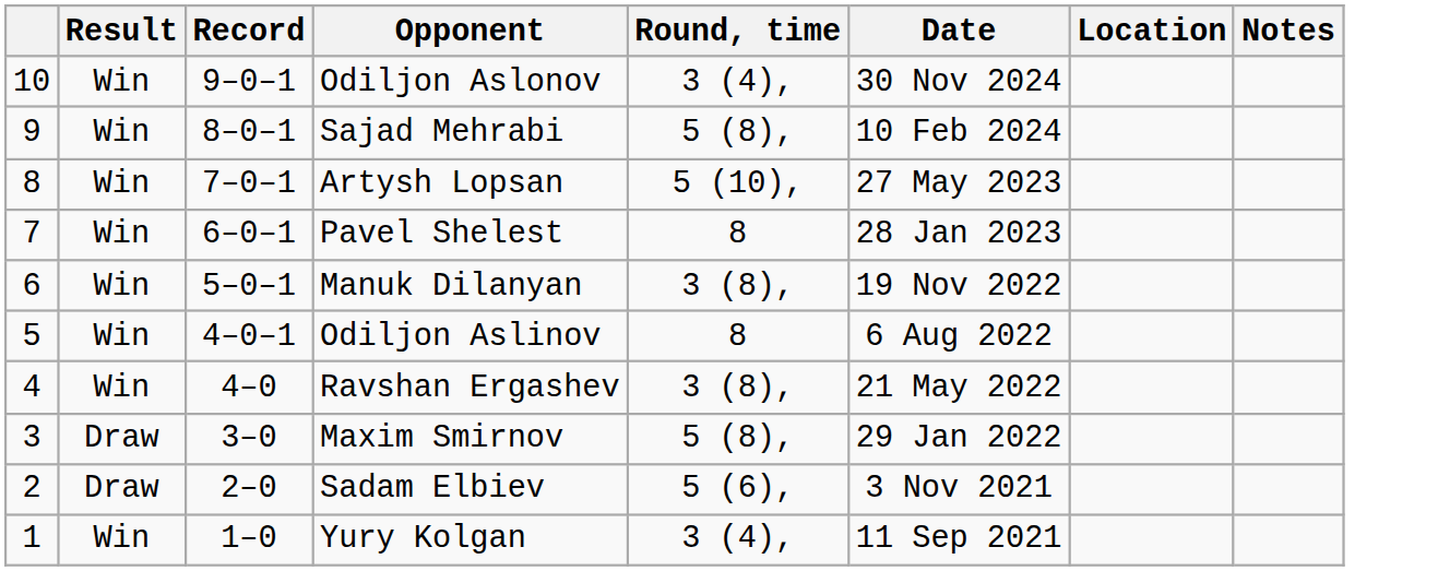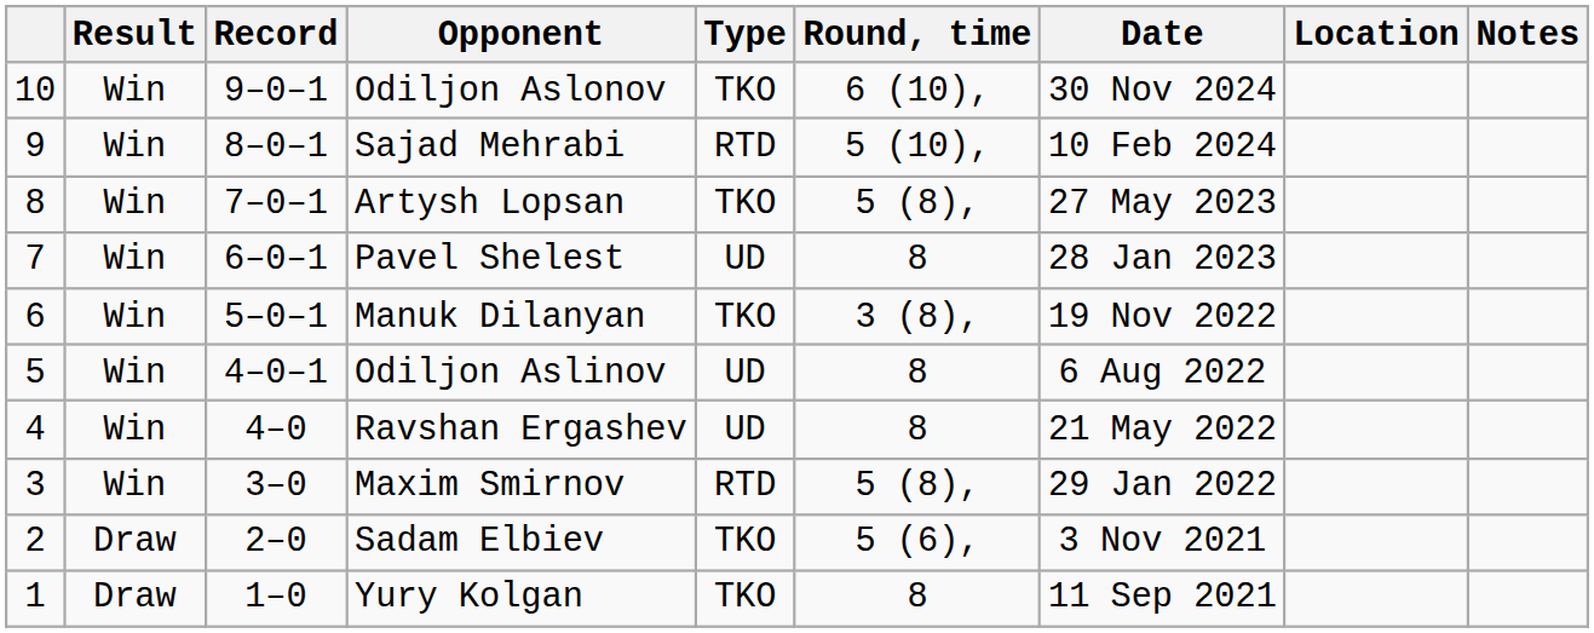 <table class="wikitable" style="text-align:center">
 <tr>
 <th></th>
 <th>Result</th>
 <th>Record</th>
 <th>Opponent</th>
+<th>Type</th>
 <th>Round, time</th>
 <th>Date</th>
 <th>Location</th>
 <th>Notes</th>
 </tr>
 <tr>
 <td>10</td>
 <td>Win</td>
 <td>9–0–1</td>
 <td style="text-align:left;">Odiljon Aslonov</td>
-<td>3 (4), </td>
+<td>TKO</td>
+<td>6 (10), </td>
 <td>30 Nov 2024</td>
 <td style="text-align:left;"></td>
 <td></td>
 </tr>
 <tr>
 <td>9</td>
 <td>Win</td>
 <td>8–0–1</td>
 <td style="text-align:left;">Sajad Mehrabi</td>
-<td>5 (8), </td>
+<td>RTD</td>
+<td>5 (10), </td>
 <td>10 Feb 2024</td>
 <td style="text-align:left;"></td>
 <td></td>
 </tr>
 <tr>
 <td>8</td>
 <td>Win</td>
 <td>7–0–1</td>
 <td style="text-align:left;">Artysh Lopsan</td>
-<td>5 (10), </td>
+<td>TKO</td>
+<td>5 (8), </td>
 <td>27 May 2023</td>
 <td style="text-align:left;"></td>
 <td></td>
 </tr>
 <tr>
 <td>7</td>
 <td>Win</td>
 <td>6–0–1</td>
 <td style="text-align:left;">Pavel Shelest</td>
+<td>UD</td>
 <td>8</td>
 <td>28 Jan 2023</td>
 <td style="text-align:left;"></td>
 <td></td>
 </tr>
 <tr>
 <td>6</td>
 <td>Win</td>
 <td>5–0–1</td>
 <td style="text-align:left;">Manuk Dilanyan</td>
+<td>TKO</td>
 <td>3 (8), </td>
 <td>19 Nov 2022</td>
 <td style="text-align:left;"></td>
 <td></td>
 </tr>
 <tr>
 <td>5</td>
 <td>Win</td>
 <td>4–0–1</td>
 <td style="text-align:left;">Odiljon Aslinov</td>
+<td>UD</td>
 <td>8</td>
 <td>6 Aug 2022</td>
 <td style="text-align:left;"></td>
 <td></td>
 </tr>
 <tr>
 <td>4</td>
 <td>Win</td>
 <td>4–0</td>
 <td style="text-align:left;">Ravshan Ergashev</td>
-<td>3 (8), </td>
+<td>UD</td>
+<td>8</td>
 <td>21 May 2022</td>
 <td style="text-align:left;"></td>
 <td></td>
 </tr>
 <tr>
 <td>3</td>
-<td>Draw</td>
+<td>Win</td>
 <td>3–0</td>
 <td style="text-align:left;">Maxim Smirnov</td>
+<td>RTD</td>
 <td>5 (8), </td>
 <td>29 Jan 2022</td>
 <td style="text-align:left;"></td>
 <td></td>
 </tr>
 <tr>
 <td>2</td>
 <td>Draw</td>
 <td>2–0</td>
 <td style="text-align:left;">Sadam Elbiev</td>
+<td>TKO</td>
 <td>5 (6), </td>
 <td>3 Nov 2021</td>
 <td style="text-align:left;"></td>
 <td></td>
 </tr>
 <tr>
 <td>1</td>
-<td>Win</td>
+<td>Draw</td>
 <td>1–0</td>
 <td style="text-align:left;">Yury Kolgan</td>
-<td>3 (4), </td>
+<td>TKO</td>
+<td>8</td>
 <td>11 Sep 2021</td>
 <td style="text-align:left;"></td>
 <td></td>
 </tr>
 </table>
